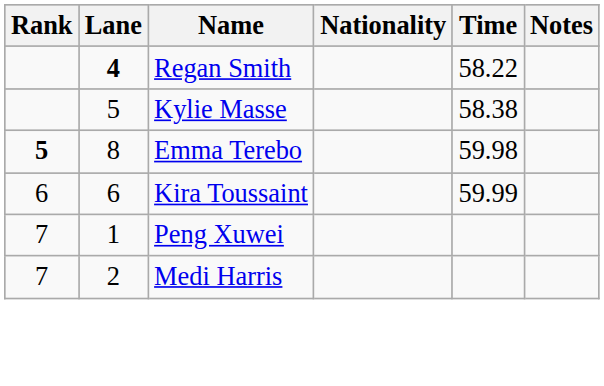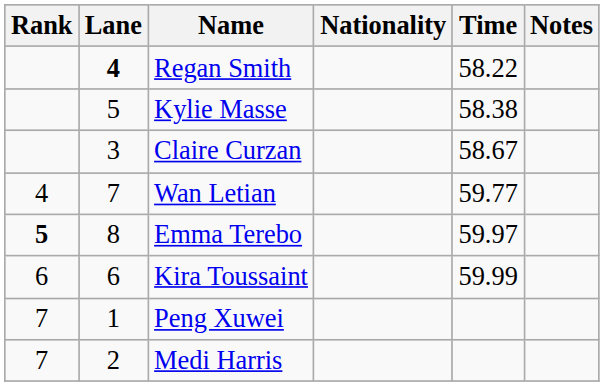 <table class="wikitable sortable" style="text-align:center">
 <tr>
 <th>Rank</th>
 <th>Lane</th>
 <th>Name</th>
 <th>Nationality</th>
 <th>Time</th>
 <th>Notes</th>
 </tr>
 <tr>
 <td></td>
 <td><strong>4</strong></td>
 <td align=left><a href='#'>Regan Smith</a></td>
 <td align=left></td>
 <td>58.22</td>
 <td></td>
 </tr>
 <tr>
 <td></td>
 <td>5</td>
 <td align=left><a href='#'>Kylie Masse</a></td>
 <td align=left></td>
 <td>58.38</td>
 <td></td>
 </tr>
 <tr>
+<td></td>
+<td>3</td>
+<td align=left><a href='#'>Claire Curzan</a></td>
+<td align=left></td>
+<td>58.67</td>
+<td></td>
+</tr>
+<tr>
+<td>4</td>
+<td>7</td>
+<td align=left><a href='#'>Wan Letian</a></td>
+<td align=left></td>
+<td>59.77</td>
+<td></td>
+</tr>
+<tr>
 <td><strong>5</strong></td>
 <td>8</td>
 <td align=left><a href='#'>Emma Terebo</a></td>
 <td align=left></td>
-<td>59.98</td>
+<td>59.97</td>
 <td></td>
 </tr>
 <tr>
 <td>6</td>
 <td>6</td>
 <td align=left><a href='#'>Kira Toussaint</a></td>
 <td align=left></td>
 <td>59.99</td>
 <td></td>
 </tr>
 <tr>
 <td>7</td>
 <td>1</td>
 <td align=left><a href='#'>Peng Xuwei</a></td>
 <td align=left></td>
 <td></td>
 <td></td>
 </tr>
 <tr>
 <td>7</td>
 <td>2</td>
 <td align=left><a href='#'>Medi Harris</a></td>
 <td align=left></td>
 <td></td>
 <td></td>
 </tr>
 </table>
